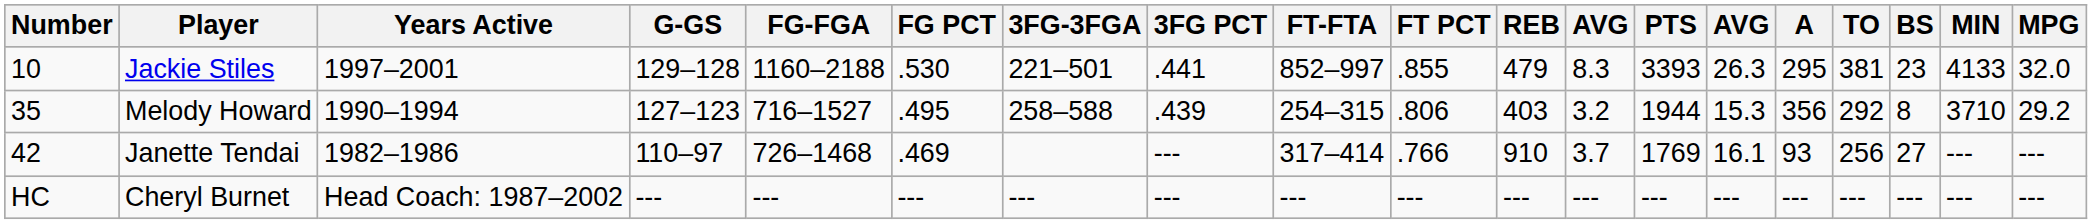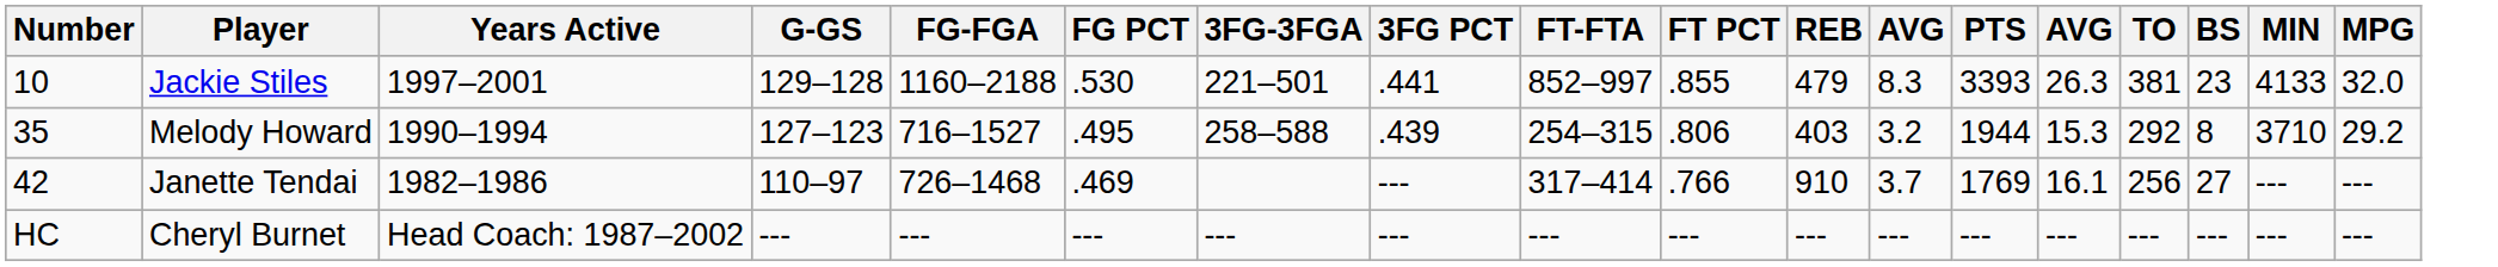 <table class="wikitable sortable">
 <tr>
 <th>Number</th>
 <th>Player</th>
 <th>Years Active</th>
 <th>G-GS</th>
 <th>FG-FGA</th>
 <th>FG PCT</th>
 <th>3FG-3FGA</th>
 <th>3FG PCT</th>
 <th>FT-FTA</th>
 <th>FT PCT</th>
 <th>REB</th>
 <th>AVG</th>
 <th>PTS</th>
 <th>AVG</th>
-<th>A</th>
 <th>TO</th>
 <th>BS</th>
 <th>MIN</th>
 <th>MPG</th>
 </tr>
 <tr>
 <td>10</td>
 <td><a href='#'>Jackie Stiles</a></td>
 <td>1997–2001</td>
 <td>129–128</td>
 <td>1160–2188</td>
 <td>.530</td>
 <td>221–501</td>
 <td>.441</td>
 <td>852–997</td>
 <td>.855</td>
 <td>479</td>
 <td>8.3</td>
 <td>3393</td>
 <td>26.3</td>
-<td>295</td>
 <td>381</td>
 <td>23</td>
 <td>4133</td>
 <td>32.0</td>
 </tr>
 <tr>
 <td>35</td>
 <td>Melody Howard</td>
 <td>1990–1994</td>
 <td>127–123</td>
 <td>716–1527</td>
 <td>.495</td>
 <td>258–588</td>
 <td>.439</td>
 <td>254–315</td>
 <td>.806</td>
 <td>403</td>
 <td>3.2</td>
 <td>1944</td>
 <td>15.3</td>
-<td>356</td>
 <td>292</td>
 <td>8</td>
 <td>3710</td>
 <td>29.2</td>
 </tr>
 <tr>
 <td>42</td>
 <td>Janette Tendai</td>
 <td>1982–1986</td>
 <td>110–97</td>
 <td>726–1468</td>
 <td>.469</td>
 <td></td>
 <td>---</td>
 <td>317–414</td>
 <td>.766</td>
 <td>910</td>
 <td>3.7</td>
 <td>1769</td>
 <td>16.1</td>
-<td>93</td>
 <td>256</td>
 <td>27</td>
 <td>---</td>
 <td>---</td>
 </tr>
 <tr>
 <td>HC</td>
 <td>Cheryl Burnet</td>
 <td>Head Coach: 1987–2002</td>
 <td>---</td>
 <td>---</td>
 <td>---</td>
 <td>---</td>
 <td>---</td>
 <td>---</td>
 <td>---</td>
 <td>---</td>
 <td>---</td>
 <td>---</td>
 <td>---</td>
 <td>---</td>
 <td>---</td>
 <td>---</td>
 <td>---</td>
-<td>---</td>
 </tr>
 </table>
